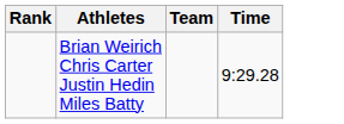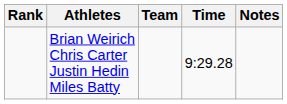 <table class="wikitable sortable">
 <tr>
 <th>Rank</th>
 <th>Athletes</th>
 <th>Team</th>
 <th>Time</th>
+<th>Notes</th>
 </tr>
 <tr>
 <td align=center></td>
 <td><a href='#'>Brian Weirich</a><br><a href='#'>Chris Carter</a><br><a href='#'>Justin Hedin</a><br><a href='#'>Miles Batty</a></td>
 <td></td>
 <td>9:29.28</td>
+<td></td>
 </tr>
 </table>
